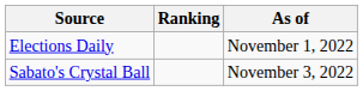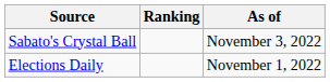 <table class="wikitable" style="text-align:center">
 <tr>
 <th>Source</th>
 <th>Ranking</th>
 <th>As of</th>
 </tr>
 <tr>
+<td align=left><a href='#'>Sabato's Crystal Ball</a></td>
+<td></td>
+<td>November 3, 2022</td>
+</tr>
+<tr>
 <td align="left"><a href='#'>Elections Daily</a></td>
 <td></td>
 <td>November 1, 2022</td>
 </tr>
-<tr>
-<td align=left><a href='#'>Sabato's Crystal Ball</a></td>
-<td></td>
-<td>November 3, 2022</td>
-</tr>
 </table>
